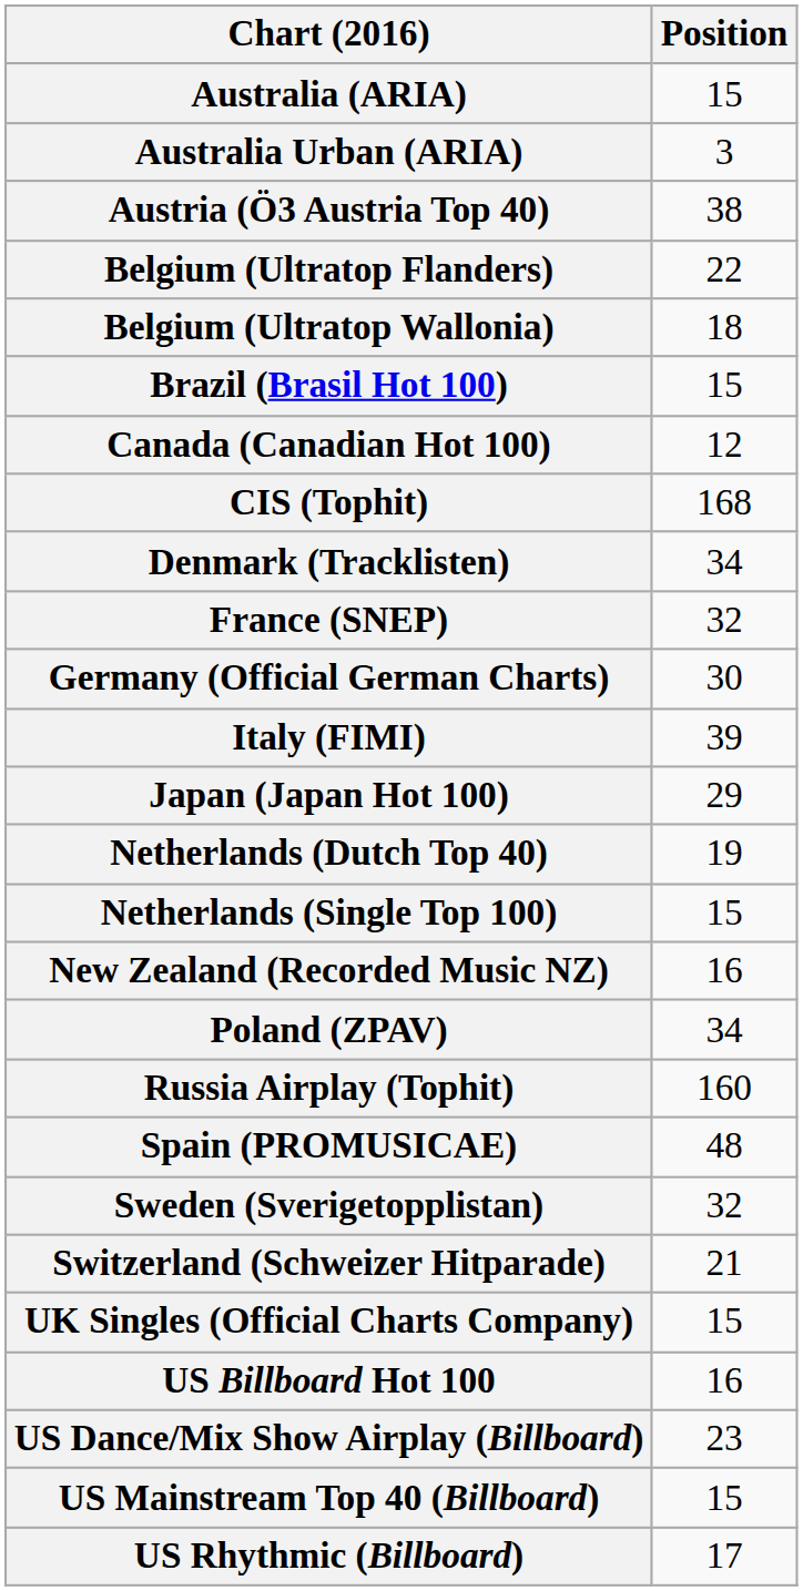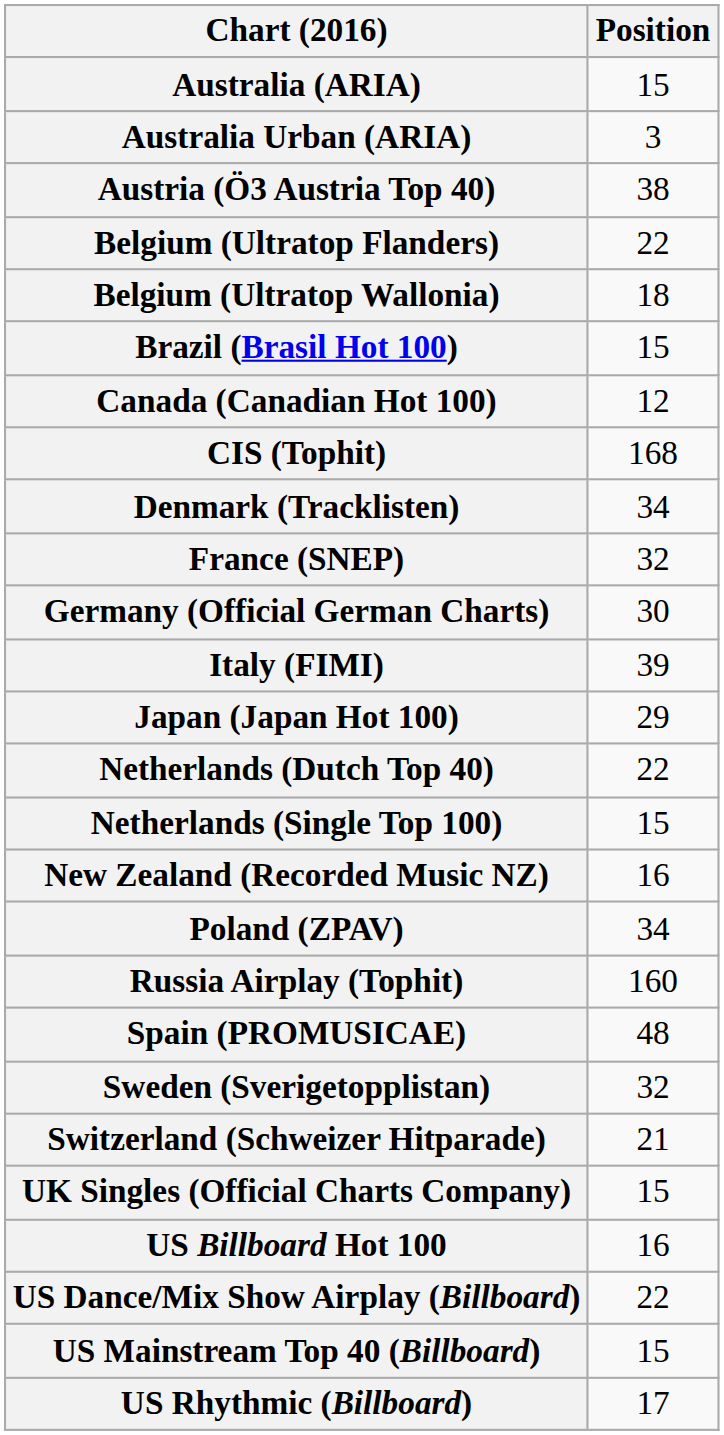 <table class="wikitable plainrowheaders sortable" style="text-align:center;">
 <tr>
 <th scope="col">Chart (2016)</th>
 <th scope="col">Position</th>
 </tr>
 <tr>
 <th scope="row">Australia (ARIA)</th>
 <td>15</td>
 </tr>
 <tr>
 <th scope="row">Australia Urban (ARIA)</th>
 <td>3</td>
 </tr>
 <tr>
 <th scope="row">Austria (Ö3 Austria Top 40)</th>
 <td>38</td>
 </tr>
 <tr>
 <th scope="row">Belgium (Ultratop Flanders)</th>
 <td>22</td>
 </tr>
 <tr>
 <th scope="row">Belgium (Ultratop Wallonia)</th>
 <td>18</td>
 </tr>
 <tr>
 <th scope="row">Brazil (<a href='#'>Brasil Hot 100</a>)</th>
 <td>15</td>
 </tr>
 <tr>
 <th scope="row">Canada (Canadian Hot 100)</th>
 <td>12</td>
 </tr>
 <tr>
 <th scope="row">CIS (Tophit)</th>
 <td style="text-align:center;">168</td>
 </tr>
 <tr>
 <th scope="row">Denmark (Tracklisten)</th>
 <td>34</td>
 </tr>
 <tr>
 <th scope="row">France (SNEP)</th>
 <td>32</td>
 </tr>
 <tr>
 <th scope="row">Germany (Official German Charts)</th>
 <td>30</td>
 </tr>
 <tr>
 <th scope="row">Italy (FIMI)</th>
 <td>39</td>
 </tr>
 <tr>
 <th scope="row">Japan (Japan Hot 100)</th>
 <td>29</td>
 </tr>
 <tr>
 <th scope="row">Netherlands (Dutch Top 40)</th>
-<td>19</td>
+<td>22</td>
 </tr>
 <tr>
 <th scope="row">Netherlands (Single Top 100)</th>
 <td>15</td>
 </tr>
 <tr>
 <th scope="row">New Zealand (Recorded Music NZ)</th>
 <td>16</td>
 </tr>
 <tr>
 <th scope="row">Poland (ZPAV)</th>
 <td>34</td>
 </tr>
 <tr>
 <th scope="row">Russia Airplay (Tophit)</th>
 <td style="text-align:center;">160</td>
 </tr>
 <tr>
 <th scope="row">Spain (PROMUSICAE)</th>
 <td>48</td>
 </tr>
 <tr>
 <th scope="row">Sweden (Sverigetopplistan)</th>
 <td>32</td>
 </tr>
 <tr>
 <th scope="row">Switzerland (Schweizer Hitparade)</th>
 <td>21</td>
 </tr>
 <tr>
 <th scope="row">UK Singles (Official Charts Company)</th>
 <td>15</td>
 </tr>
 <tr>
 <th scope="row">US <em>Billboard</em> Hot 100</th>
 <td>16</td>
 </tr>
 <tr>
 <th scope="row">US Dance/Mix Show Airplay (<em>Billboard</em>)</th>
-<td>23</td>
+<td>22</td>
 </tr>
 <tr>
 <th scope="row">US Mainstream Top 40 (<em>Billboard</em>)</th>
 <td>15</td>
 </tr>
 <tr>
 <th scope="row">US Rhythmic (<em>Billboard</em>)</th>
 <td>17</td>
 </tr>
 </table>
